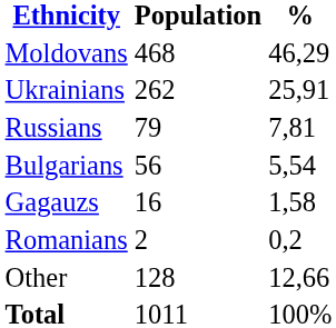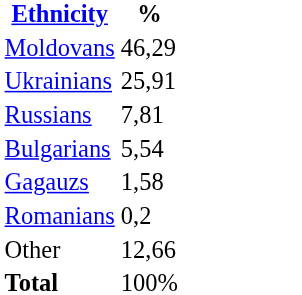 <table class="standard">
 <tr>
 <th><a href='#'>Ethnicity</a></th>
-<th>Population</th>
 <th>%</th>
 </tr>
 <tr>
 <td><a href='#'>Moldovans</a></td>
-<td>468</td>
 <td>46,29</td>
 </tr>
 <tr>
 <td><a href='#'>Ukrainians</a></td>
-<td>262</td>
 <td>25,91</td>
 </tr>
 <tr>
 <td><a href='#'>Russians</a></td>
-<td>79</td>
 <td>7,81</td>
 </tr>
 <tr>
 <td><a href='#'>Bulgarians</a></td>
-<td>56</td>
 <td>5,54</td>
 </tr>
 <tr>
 <td><a href='#'>Gagauzs</a></td>
-<td>16</td>
 <td>1,58</td>
 </tr>
 <tr>
 <td><a href='#'>Romanians</a></td>
-<td>2</td>
 <td>0,2</td>
 </tr>
 <tr>
 <td>Other</td>
-<td>128</td>
 <td>12,66</td>
 </tr>
 <tr>
 <td><strong>Total</strong></td>
-<td>1011</td>
 <td>100%</td>
 </tr>
 </table>
